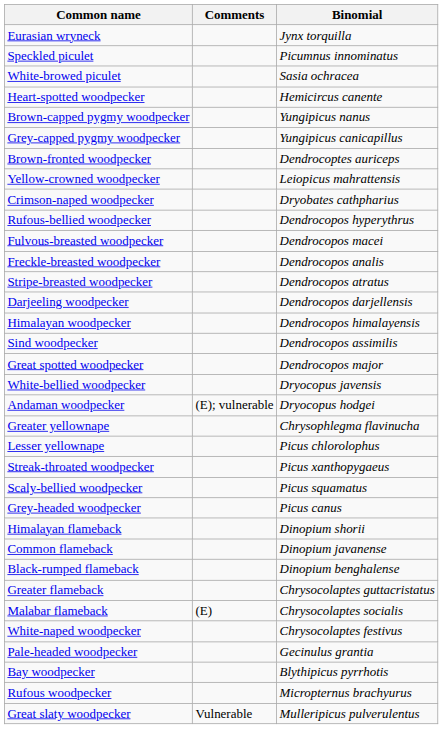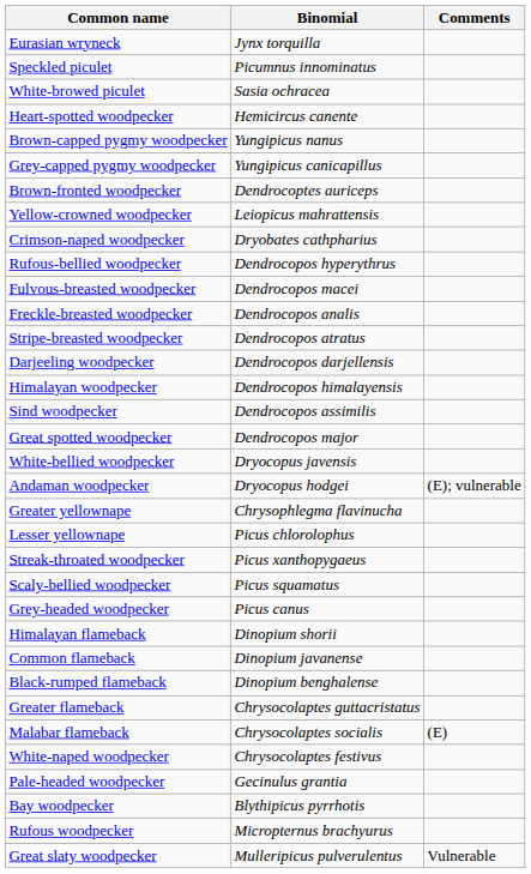 <table class="wikitable">
 <tr>
 <th>Common name</th>
+<th>Binomial</th>
 <th>Comments</th>
-<th>Binomial</th>
 </tr>
 <tr>
 <td><a href='#'>Eurasian wryneck</a></td>
+<td><em>Jynx torquilla</em></td>
 <td></td>
-<td><em>Jynx torquilla</em></td>
 </tr>
 <tr>
 <td><a href='#'>Speckled piculet</a></td>
+<td><em>Picumnus innominatus</em></td>
 <td></td>
-<td><em>Picumnus innominatus</em></td>
 </tr>
 <tr>
 <td><a href='#'>White-browed piculet</a></td>
+<td><em>Sasia ochracea</em></td>
 <td></td>
-<td><em>Sasia ochracea</em></td>
 </tr>
 <tr>
 <td><a href='#'>Heart-spotted woodpecker</a></td>
+<td><em>Hemicircus canente</em></td>
 <td></td>
-<td><em>Hemicircus canente</em></td>
 </tr>
 <tr>
 <td><a href='#'>Brown-capped pygmy woodpecker</a></td>
+<td><em>Yungipicus nanus</em></td>
 <td></td>
-<td><em>Yungipicus nanus</em></td>
 </tr>
 <tr>
 <td><a href='#'>Grey-capped pygmy woodpecker</a></td>
+<td><em>Yungipicus canicapillus</em></td>
 <td></td>
-<td><em>Yungipicus canicapillus</em></td>
 </tr>
 <tr>
 <td><a href='#'>Brown-fronted woodpecker</a></td>
+<td><em>Dendrocoptes auriceps</em></td>
 <td></td>
-<td><em>Dendrocoptes auriceps</em></td>
 </tr>
 <tr>
 <td><a href='#'>Yellow-crowned woodpecker</a></td>
+<td><em>Leiopicus mahrattensis</em></td>
 <td></td>
-<td><em>Leiopicus mahrattensis</em></td>
 </tr>
 <tr>
 <td><a href='#'>Crimson-naped woodpecker</a></td>
+<td><em>Dryobates cathpharius</em></td>
 <td></td>
-<td><em>Dryobates cathpharius</em></td>
 </tr>
 <tr>
 <td><a href='#'>Rufous-bellied woodpecker</a></td>
+<td><em>Dendrocopos hyperythrus</em></td>
 <td></td>
-<td><em>Dendrocopos hyperythrus</em></td>
 </tr>
 <tr>
 <td><a href='#'>Fulvous-breasted woodpecker</a></td>
+<td><em>Dendrocopos macei</em></td>
 <td></td>
-<td><em>Dendrocopos macei</em></td>
 </tr>
 <tr>
 <td><a href='#'>Freckle-breasted woodpecker</a></td>
+<td><em>Dendrocopos analis</em></td>
 <td></td>
-<td><em>Dendrocopos analis</em></td>
 </tr>
 <tr>
 <td><a href='#'>Stripe-breasted woodpecker</a></td>
+<td><em>Dendrocopos atratus</em></td>
 <td></td>
-<td><em>Dendrocopos atratus</em></td>
 </tr>
 <tr>
 <td><a href='#'>Darjeeling woodpecker</a></td>
+<td><em>Dendrocopos darjellensis</em></td>
 <td></td>
-<td><em>Dendrocopos darjellensis</em></td>
 </tr>
 <tr>
 <td><a href='#'>Himalayan woodpecker</a></td>
+<td><em>Dendrocopos himalayensis</em></td>
 <td></td>
-<td><em>Dendrocopos himalayensis</em></td>
 </tr>
 <tr>
 <td><a href='#'>Sind woodpecker</a></td>
+<td><em>Dendrocopos assimilis</em></td>
 <td></td>
-<td><em>Dendrocopos assimilis</em></td>
 </tr>
 <tr>
 <td><a href='#'>Great spotted woodpecker</a></td>
+<td><em>Dendrocopos major</em></td>
 <td></td>
-<td><em>Dendrocopos major</em></td>
 </tr>
 <tr>
 <td><a href='#'>White-bellied woodpecker</a></td>
+<td><em>Dryocopus javensis</em></td>
 <td></td>
-<td><em>Dryocopus javensis</em></td>
 </tr>
 <tr>
 <td><a href='#'>Andaman woodpecker</a></td>
+<td><em>Dryocopus hodgei</em></td>
 <td>(E); vulnerable</td>
-<td><em>Dryocopus hodgei</em></td>
 </tr>
 <tr>
 <td><a href='#'>Greater yellownape</a></td>
+<td><em>Chrysophlegma flavinucha</em></td>
 <td></td>
-<td><em>Chrysophlegma flavinucha</em></td>
 </tr>
 <tr>
 <td><a href='#'>Lesser yellownape</a></td>
+<td><em>Picus chlorolophus</em></td>
 <td></td>
-<td><em>Picus chlorolophus</em></td>
 </tr>
 <tr>
 <td><a href='#'>Streak-throated woodpecker</a></td>
+<td><em>Picus xanthopygaeus</em></td>
 <td></td>
-<td><em>Picus xanthopygaeus</em></td>
 </tr>
 <tr>
 <td><a href='#'>Scaly-bellied woodpecker</a></td>
+<td><em>Picus squamatus</em></td>
 <td></td>
-<td><em>Picus squamatus</em></td>
 </tr>
 <tr>
 <td><a href='#'>Grey-headed woodpecker</a></td>
+<td><em>Picus canus</em></td>
 <td></td>
-<td><em>Picus canus</em></td>
 </tr>
 <tr>
 <td><a href='#'>Himalayan flameback</a></td>
+<td><em>Dinopium shorii</em></td>
 <td></td>
-<td><em>Dinopium shorii</em></td>
 </tr>
 <tr>
 <td><a href='#'>Common flameback</a></td>
+<td><em>Dinopium javanense</em></td>
 <td></td>
-<td><em>Dinopium javanense</em></td>
 </tr>
 <tr>
 <td><a href='#'>Black-rumped flameback</a></td>
+<td><em>Dinopium benghalense</em></td>
 <td></td>
-<td><em>Dinopium benghalense</em></td>
 </tr>
 <tr>
 <td><a href='#'>Greater flameback</a></td>
+<td><em>Chrysocolaptes guttacristatus</em></td>
 <td></td>
-<td><em>Chrysocolaptes guttacristatus</em></td>
 </tr>
 <tr>
 <td><a href='#'>Malabar flameback</a></td>
+<td><em>Chrysocolaptes socialis</em></td>
 <td>(E)</td>
-<td><em>Chrysocolaptes socialis</em></td>
 </tr>
 <tr>
 <td><a href='#'>White-naped woodpecker</a></td>
+<td><em>Chrysocolaptes festivus</em></td>
 <td></td>
-<td><em>Chrysocolaptes festivus</em></td>
 </tr>
 <tr>
 <td><a href='#'>Pale-headed woodpecker</a></td>
+<td><em>Gecinulus grantia</em></td>
 <td></td>
-<td><em>Gecinulus grantia</em></td>
 </tr>
 <tr>
 <td><a href='#'>Bay woodpecker</a></td>
+<td><em>Blythipicus pyrrhotis</em></td>
 <td></td>
-<td><em>Blythipicus pyrrhotis</em></td>
 </tr>
 <tr>
 <td><a href='#'>Rufous woodpecker</a></td>
+<td><em>Micropternus brachyurus</em></td>
 <td></td>
-<td><em>Micropternus brachyurus</em></td>
 </tr>
 <tr>
 <td><a href='#'>Great slaty woodpecker</a></td>
+<td><em>Mulleripicus pulverulentus</em></td>
 <td>Vulnerable</td>
-<td><em>Mulleripicus pulverulentus</em></td>
 </tr>
 </table>
